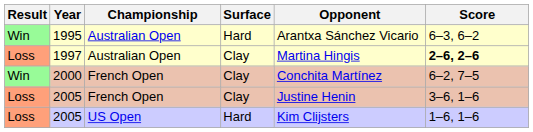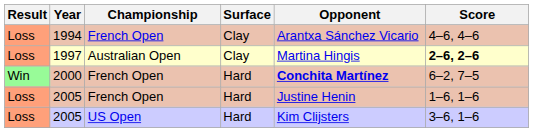 <table class="sortable wikitable">
 <tr>
 <th>Result</th>
 <th>Year</th>
 <th style="width:160px;">Championship</th>
 <th>Surface</th>
 <th style="width:180px;">Opponent</th>
 <th style="width:120px" class="unsortable">Score</th>
 </tr>
-<tr style="background:#ffc;">
-<td style="background:#98fb98;">Win</td>
-<td>1995</td>
-<td><a href='#'>Australian Open</a></td>
-<td>Hard</td>
-<td> Arantxa Sánchez Vicario</td>
-<td>6–3, 6–2</td>
+<tr style="background:#ebc2af;">
+<td style="background:#ffa07a;">Loss</td>
+<td>1994</td>
+<td><a href='#'>French Open</a></td>
+<td>Clay</td>
+<td> <a href='#'>Arantxa Sánchez Vicario</a></td>
+<td>4–6, 4–6</td>
 </tr>
 <tr style="background:#ffc;">
 <td style="background:#ffa07a;">Loss</td>
 <td>1997</td>
 <td>Australian Open</td>
 <td>Clay</td>
 <td> <a href='#'>Martina Hingis</a></td>
 <td><strong>2–6, 2–6</strong></td>
 </tr>
 <tr style="background:#ebc2af;">
 <td style="background:#98fb98;">Win</td>
 <td>2000</td>
 <td>French Open</td>
-<td>Clay</td>
-<td> <a href='#'>Conchita Martínez</a></td>
+<td>Hard</td>
+<td><strong> <a href='#'>Conchita Martínez</a></strong></td>
 <td>6–2, 7–5</td>
 </tr>
 <tr style="background:#ebc2af;">
 <td style="background:#ffa07a;">Loss</td>
 <td>2005</td>
 <td>French Open</td>
-<td>Clay</td>
+<td>Hard</td>
 <td> <a href='#'>Justine Henin</a></td>
-<td>3–6, 1–6</td>
+<td>1–6, 1–6</td>
 </tr>
 <tr style="background:#ccf;">
 <td style="background:#ffa07a;">Loss</td>
 <td>2005</td>
 <td><a href='#'>US Open</a></td>
 <td>Hard</td>
 <td> <a href='#'>Kim Clijsters</a></td>
-<td>1–6, 1–6</td>
+<td>3–6, 1–6</td>
 </tr>
 </table>
